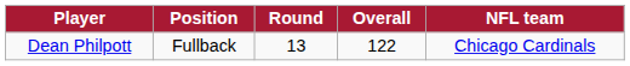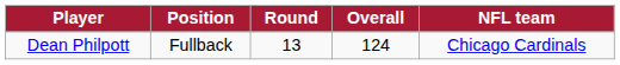 <table class="wikitable" width="65%">
 <tr align="center"  style="background:#A81933;color:#FFFFFF;">
 <td><strong>Player</strong></td>
 <td><strong>Position</strong></td>
 <td><strong>Round</strong></td>
 <td><strong>Overall</strong></td>
 <td><strong>NFL team</strong></td>
 </tr>
 <tr align="center" bgcolor="">
 <td><a href='#'>Dean Philpott</a></td>
 <td>Fullback</td>
 <td>13</td>
-<td>122</td>
+<td>124</td>
 <td><a href='#'>Chicago Cardinals</a></td>
 </tr>
 </table>
